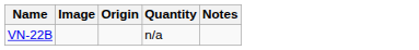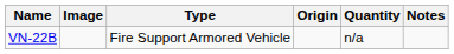 <table class="wikitable">
 <tr>
 <th>Name</th>
 <th>Image</th>
+<th>Type</th>
 <th>Origin</th>
 <th>Quantity</th>
 <th>Notes</th>
 </tr>
 <tr>
 <td><a href='#'>VN-22B</a></td>
 <td></td>
+<td>Fire Support Armored Vehicle</td>
 <td></td>
 <td>n/a</td>
 <td></td>
 </tr>
 </table>
